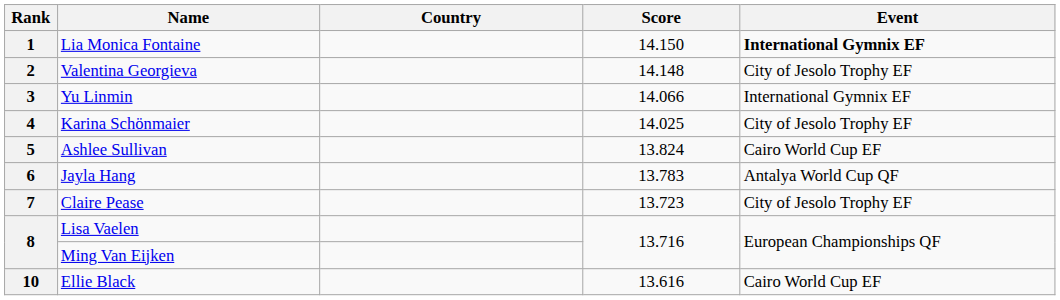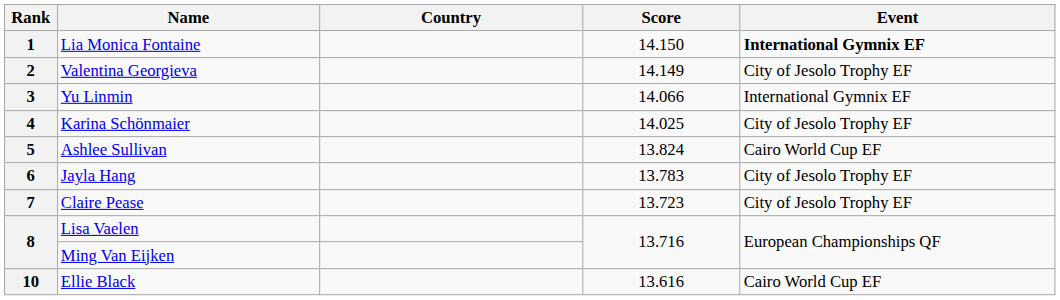 <table class="wikitable sortable" style="width:80%;">
 <tr>
 <th style="text-align:center; width:5%;">Rank</th>
 <th style="text-align:center; width:25%;">Name</th>
 <th style="text-align:center; width:25%;">Country</th>
 <th style="text-align:center; width:15%;">Score</th>
 <th style="text-align:center; width:30%;">Event</th>
 </tr>
 <tr>
 <th>1</th>
 <td><a href='#'>Lia Monica Fontaine</a></td>
 <td></td>
 <td align="center">14.150</td>
 <td><strong>International Gymnix EF</strong></td>
 </tr>
 <tr>
 <th>2</th>
 <td><a href='#'>Valentina Georgieva</a></td>
 <td></td>
-<td align="center">14.148</td>
+<td align="center">14.149</td>
 <td>City of Jesolo Trophy EF</td>
 </tr>
 <tr>
 <th>3</th>
 <td><a href='#'>Yu Linmin</a></td>
 <td></td>
 <td align="center">14.066</td>
 <td>International Gymnix EF</td>
 </tr>
 <tr>
 <th>4</th>
 <td><a href='#'>Karina Schönmaier</a></td>
 <td></td>
 <td align="center">14.025</td>
 <td>City of Jesolo Trophy EF</td>
 </tr>
 <tr>
 <th>5</th>
 <td><a href='#'>Ashlee Sullivan</a></td>
 <td></td>
 <td align="center">13.824</td>
 <td>Cairo World Cup EF</td>
 </tr>
 <tr>
 <th>6</th>
 <td><a href='#'>Jayla Hang</a></td>
 <td></td>
 <td align="center">13.783</td>
-<td>Antalya World Cup QF</td>
+<td>City of Jesolo Trophy EF</td>
 </tr>
 <tr>
 <th>7</th>
 <td><a href='#'>Claire Pease</a></td>
 <td></td>
 <td align="center">13.723</td>
 <td>City of Jesolo Trophy EF</td>
 </tr>
 <tr>
 <th rowspan=2>8</th>
 <td><a href='#'>Lisa Vaelen</a></td>
 <td></td>
 <td rowspan=2 align="center">13.716</td>
 <td rowspan=2>European Championships QF</td>
 </tr>
 <tr>
 <td><a href='#'>Ming Van Eijken</a></td>
 <td></td>
 </tr>
 <tr>
 <th>10</th>
 <td><a href='#'>Ellie Black</a></td>
 <td></td>
 <td align="center">13.616</td>
 <td>Cairo World Cup EF</td>
 </tr>
 </table>
